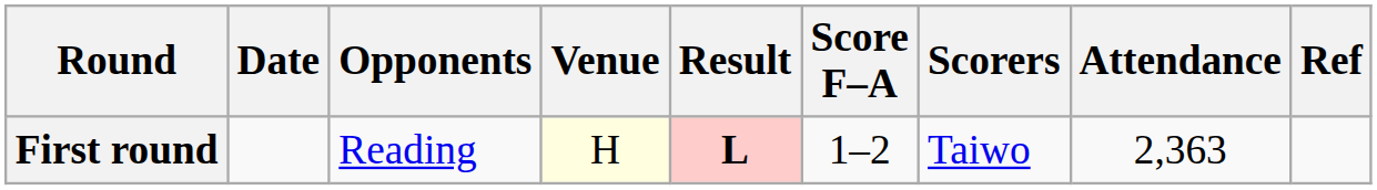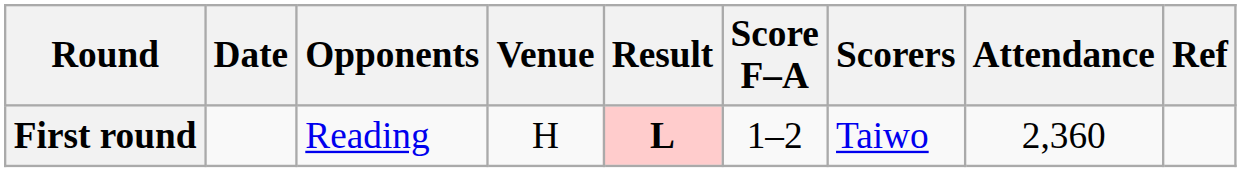 <table class="wikitable plainrowheaders sortable" style="text-align:center">
 <tr>
 <th scope="col">Round</th>
 <th scope="col">Date</th>
 <th scope="col">Opponents</th>
 <th scope="col">Venue</th>
 <th scope="col">Result</th>
 <th scope="col">Score<br>F–A</th>
 <th scope="col" class="unsortable">Scorers</th>
 <th scope="col">Attendance</th>
 <th scope="col" class="unsortable">Ref</th>
 </tr>
 <tr>
 <th scope="row">First round</th>
 <td align="left"></td>
 <td align="left"><a href='#'>Reading</a></td>
-<td style="background: lightyellow;">H</td>
+<td>H</td>
 <td style="background-color:#FFCCCC"><strong>L</strong></td>
 <td>1–2</td>
 <td align="left"><a href='#'>Taiwo</a></td>
-<td>2,363</td>
+<td>2,360</td>
 <td></td>
 </tr>
 </table>
